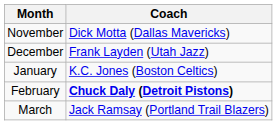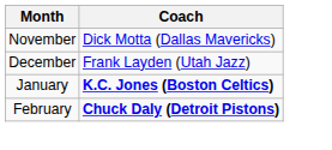 <table class="wikitable">
 <tr>
 <th>Month</th>
 <th>Coach</th>
 </tr>
 <tr>
 <td align=center>November</td>
 <td><a href='#'>Dick Motta</a> (<a href='#'>Dallas Mavericks</a>)</td>
 </tr>
 <tr>
 <td align=center>December</td>
 <td><a href='#'>Frank Layden</a> (<a href='#'>Utah Jazz</a>)</td>
 </tr>
 <tr>
 <td align=center>January</td>
-<td><a href='#'>K.C. Jones</a> (<a href='#'>Boston Celtics</a>)</td>
+<td><strong><a href='#'>K.C. Jones</a> (<a href='#'>Boston Celtics</a>)</strong></td>
 </tr>
 <tr>
 <td align=center>February</td>
 <td><strong><a href='#'>Chuck Daly</a> (<a href='#'>Detroit Pistons</a>)</strong></td>
 </tr>
-<tr>
-<td align=center>March</td>
-<td><a href='#'>Jack Ramsay</a> (<a href='#'>Portland Trail Blazers</a>)</td>
-</tr>
 </table>
